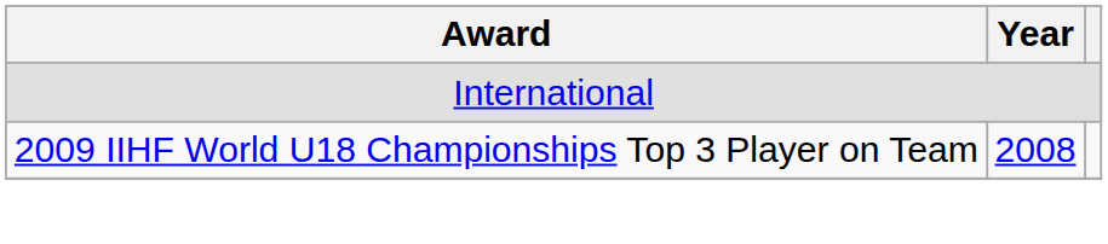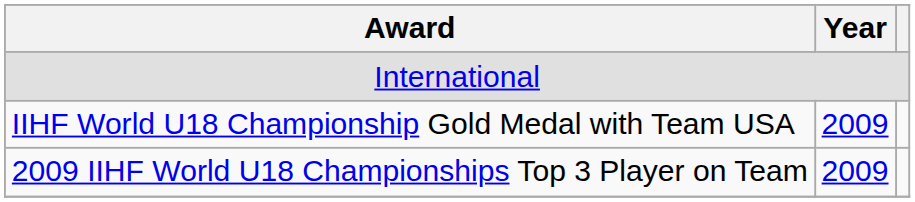 <table class="wikitable">
 <tr>
 <th>Award</th>
 <th>Year</th>
 <th></th>
 </tr>
 <tr ALIGN="center" bgcolor="#e0e0e0">
 <td colspan="3"><a href='#'>International</a></td>
 </tr>
 <tr>
+<td><a href='#'>IIHF World U18 Championship</a> Gold Medal with Team USA</td>
+<td><a href='#'>2009</a></td>
+<td></td>
+</tr>
+<tr>
 <td><a href='#'>2009 IIHF World U18 Championships</a> Top 3 Player on Team</td>
-<td><a href='#'>2008</a></td>
+<td><a href='#'>2009</a></td>
 <td></td>
 </tr>
 <tr>
 </tr>
 </table>
